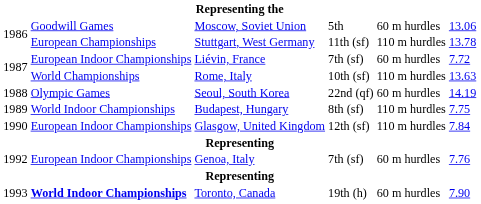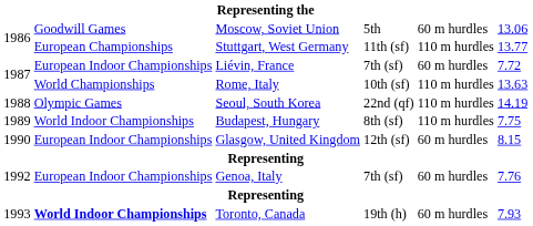 <table>
 <tr>
 <th colspan="6">Representing the </th>
 </tr>
 <tr>
 <td rowspan=2>1986</td>
 <td><a href='#'>Goodwill Games</a></td>
 <td><a href='#'>Moscow, Soviet Union</a></td>
 <td>5th</td>
 <td>60 m hurdles</td>
 <td><a href='#'>13.06</a></td>
 </tr>
 <tr>
 <td><a href='#'>European Championships</a></td>
 <td><a href='#'>Stuttgart, West Germany</a></td>
 <td>11th (sf)</td>
 <td>110 m hurdles</td>
-<td><a href='#'>13.78</a></td>
+<td><a href='#'>13.77</a></td>
 </tr>
 <tr>
 <td rowspan=2>1987</td>
 <td><a href='#'>European Indoor Championships</a></td>
 <td><a href='#'>Liévin, France</a></td>
 <td>7th (sf)</td>
 <td>60 m hurdles</td>
 <td><a href='#'>7.72</a></td>
 </tr>
 <tr>
 <td><a href='#'>World Championships</a></td>
 <td><a href='#'>Rome, Italy</a></td>
 <td>10th (sf)</td>
 <td>110 m hurdles</td>
 <td><a href='#'>13.63</a></td>
 </tr>
 <tr>
 <td>1988</td>
 <td><a href='#'>Olympic Games</a></td>
 <td><a href='#'>Seoul, South Korea</a></td>
 <td>22nd (qf)</td>
-<td>60 m hurdles</td>
+<td>110 m hurdles</td>
 <td><a href='#'>14.19</a></td>
 </tr>
 <tr>
 <td>1989</td>
 <td><a href='#'>World Indoor Championships</a></td>
 <td><a href='#'>Budapest, Hungary</a></td>
 <td>8th (sf)</td>
 <td>110 m hurdles</td>
 <td><a href='#'>7.75</a></td>
 </tr>
 <tr>
 <td>1990</td>
 <td><a href='#'>European Indoor Championships</a></td>
 <td><a href='#'>Glasgow, United Kingdom</a></td>
 <td>12th (sf)</td>
-<td>110 m hurdles</td>
-<td><a href='#'>7.84</a></td>
+<td>60 m hurdles</td>
+<td><a href='#'>8.15</a></td>
 </tr>
 <tr>
 <th colspan="6">Representing </th>
 </tr>
 <tr>
 <td>1992</td>
 <td><a href='#'>European Indoor Championships</a></td>
 <td><a href='#'>Genoa, Italy</a></td>
 <td>7th (sf)</td>
 <td>60 m hurdles</td>
 <td><a href='#'>7.76</a></td>
 </tr>
 <tr>
 <th colspan="6">Representing </th>
 </tr>
 <tr>
 <td>1993</td>
 <td><strong><a href='#'>World Indoor Championships</a></strong></td>
 <td><a href='#'>Toronto, Canada</a></td>
 <td>19th (h)</td>
 <td>60 m hurdles</td>
-<td><a href='#'>7.90</a></td>
+<td><a href='#'>7.93</a></td>
 </tr>
 </table>
